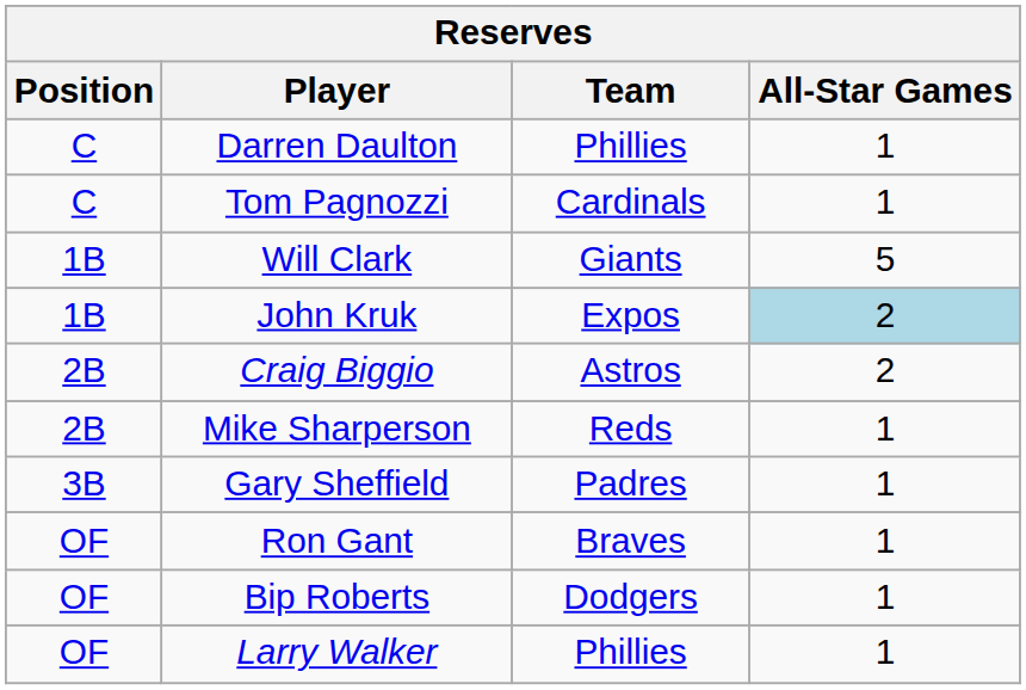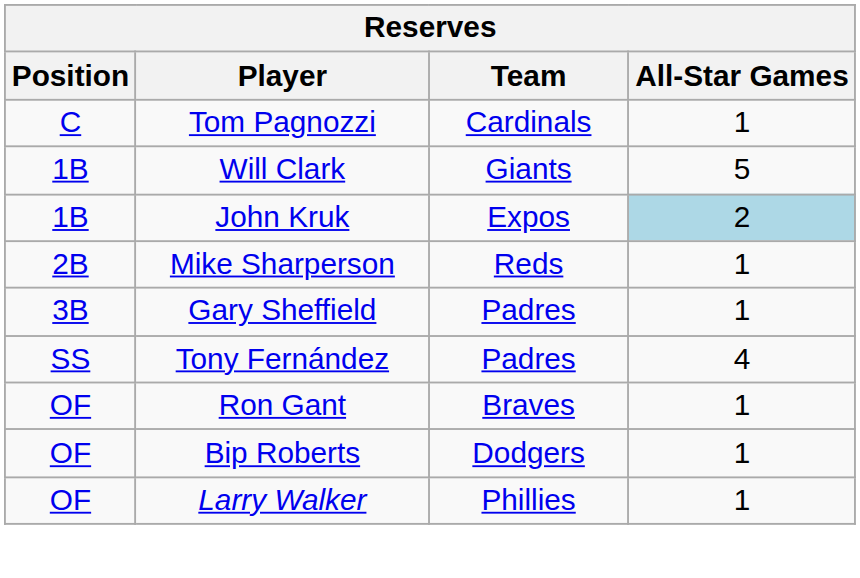 <table class="wikitable" style="font-size: 100%; text-align:center;">
 <tr>
 <th colspan="4">Reserves</th>
 </tr>
 <tr>
 <th>Position</th>
 <th width="150">Player</th>
 <th width="100">Team</th>
 <th>All-Star Games</th>
-</tr>
-<tr>
-<td><a href='#'>C</a></td>
-<td><a href='#'>Darren Daulton</a></td>
-<td><a href='#'>Phillies</a></td>
-<td>1</td>
 </tr>
 <tr>
 <td><a href='#'>C</a></td>
 <td><a href='#'>Tom Pagnozzi</a></td>
 <td><a href='#'>Cardinals</a></td>
 <td>1</td>
 </tr>
 <tr>
 <td><a href='#'>1B</a></td>
 <td><a href='#'>Will Clark</a></td>
 <td><a href='#'>Giants</a></td>
 <td>5</td>
 </tr>
 <tr>
 <td><a href='#'>1B</a></td>
 <td><a href='#'>John Kruk</a></td>
 <td><a href='#'>Expos</a></td>
 <td style="background: lightblue;">2</td>
 </tr>
 <tr>
 <td><a href='#'>2B</a></td>
-<td><em><a href='#'>Craig Biggio</a></em></td>
-<td><a href='#'>Astros</a></td>
-<td>2</td>
-</tr>
-<tr>
-<td><a href='#'>2B</a></td>
 <td><a href='#'>Mike Sharperson</a></td>
 <td><a href='#'>Reds</a></td>
 <td>1</td>
 </tr>
 <tr>
 <td><a href='#'>3B</a></td>
 <td><a href='#'>Gary Sheffield</a></td>
 <td><a href='#'>Padres</a></td>
 <td>1</td>
+</tr>
+<tr>
+<td><a href='#'>SS</a></td>
+<td><a href='#'>Tony Fernández</a></td>
+<td><a href='#'>Padres</a></td>
+<td>4</td>
 </tr>
 <tr>
 <td><a href='#'>OF</a></td>
 <td><a href='#'>Ron Gant</a></td>
 <td><a href='#'>Braves</a></td>
 <td>1</td>
 </tr>
 <tr>
 <td><a href='#'>OF</a></td>
 <td><a href='#'>Bip Roberts</a></td>
 <td><a href='#'>Dodgers</a></td>
 <td>1</td>
 </tr>
 <tr>
 <td><a href='#'>OF</a></td>
 <td><em><a href='#'>Larry Walker</a></em></td>
 <td><a href='#'>Phillies</a></td>
 <td>1</td>
 </tr>
 </table>
